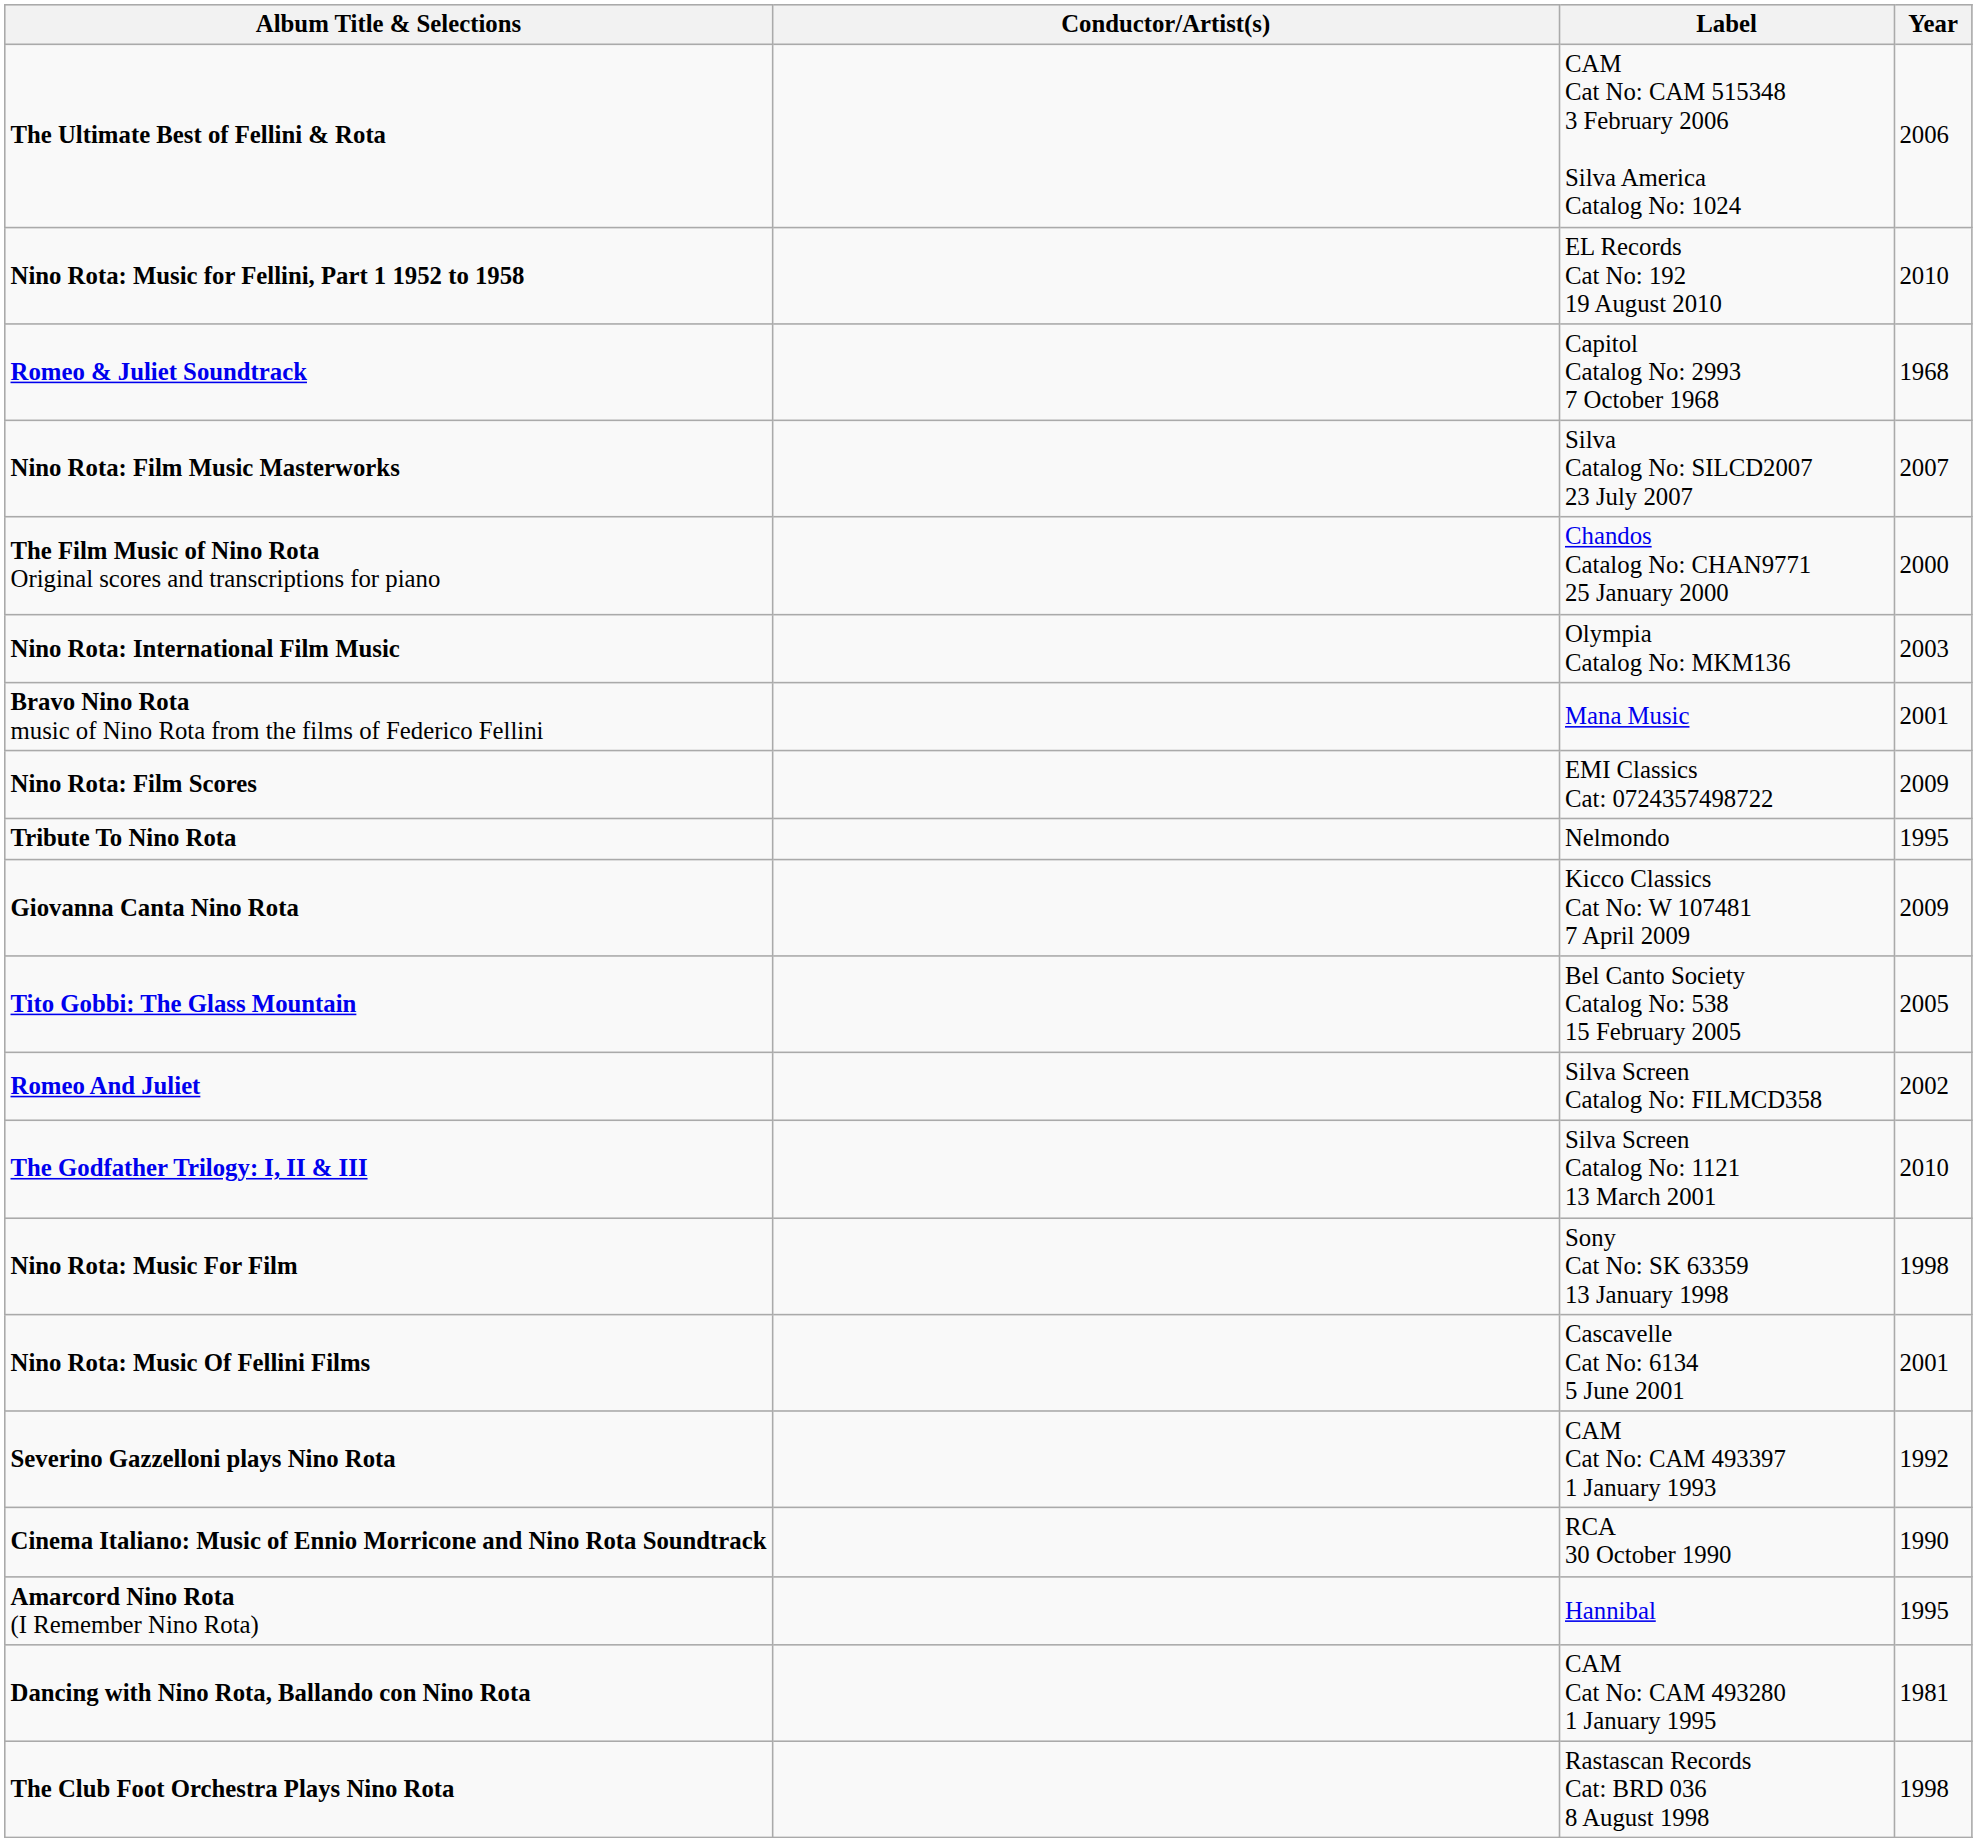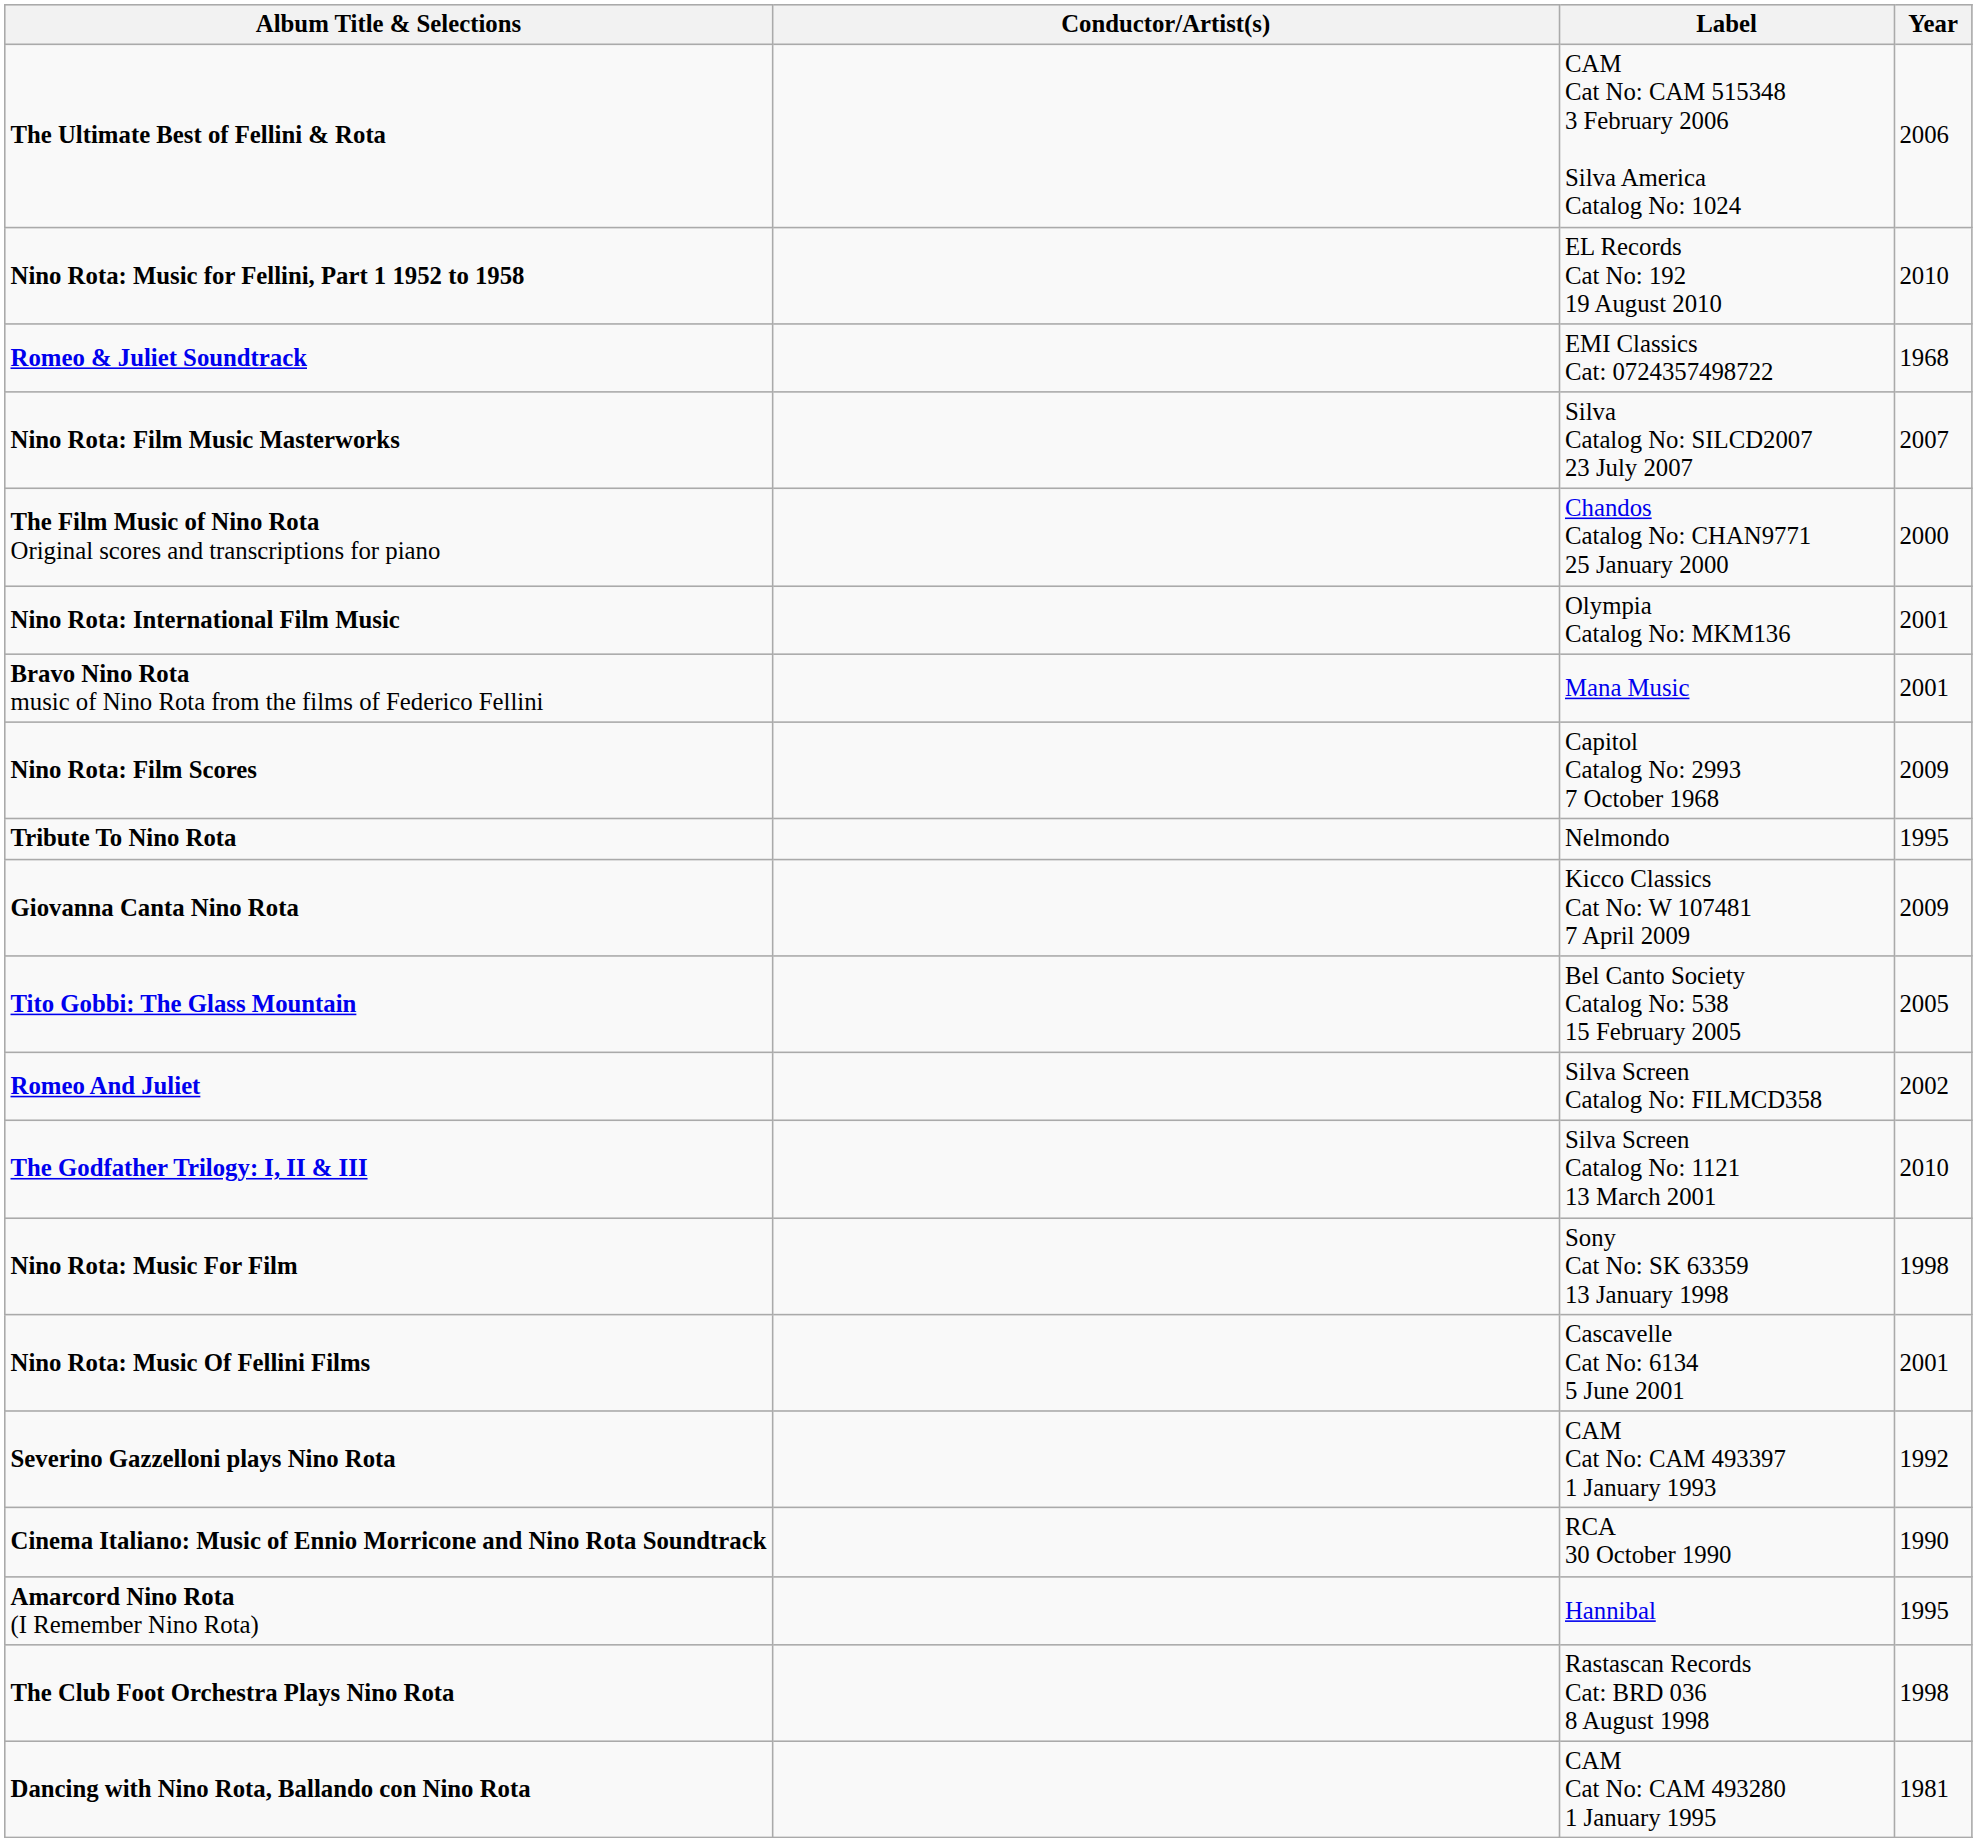 <table class="wikitable sortable" style="font-size:98%;">
 <tr>
 <th style="width:39%;">Album Title & Selections</th>
 <th style="width:40%;">Conductor/Artist(s)</th>
 <th style="width:17%;">Label</th>
 <th style="width:4%;">Year</th>
 </tr>
 <tr>
 <td><strong>The Ultimate Best of Fellini & Rota</strong><br></td>
 <td></td>
 <td>CAM<br>Cat No: CAM 515348<br>3 February 2006<br><br>Silva America<br>Catalog No: 1024</td>
 <td>2006</td>
 </tr>
 <tr>
 <td><strong>Nino Rota: Music for Fellini, Part 1 1952 to 1958</strong><br></td>
 <td></td>
 <td>EL Records<br>Cat No: 192<br>19 August 2010</td>
 <td>2010</td>
 </tr>
 <tr>
 <td><strong><a href='#'>Romeo & Juliet Soundtrack</a></strong></td>
 <td></td>
-<td>Capitol<br>Catalog No: 2993<br>7 October 1968</td>
+<td>EMI Classics<br>Cat: 0724357498722</td>
 <td>1968</td>
 </tr>
 <tr>
 <td><strong>Nino Rota: Film Music Masterworks</strong><br></td>
 <td></td>
 <td>Silva<br>Catalog No: SILCD2007<br>23 July 2007</td>
 <td>2007</td>
 </tr>
 <tr>
 <td><strong>The Film Music of Nino Rota</strong><br>Original scores and transcriptions for piano<br></td>
 <td></td>
 <td><a href='#'>Chandos</a><br>Catalog No: CHAN9771<br>25 January 2000</td>
 <td>2000</td>
 </tr>
 <tr>
 <td><strong>Nino Rota: International Film Music</strong><br></td>
 <td></td>
 <td>Olympia<br>Catalog No: MKM136</td>
-<td>2003</td>
+<td>2001</td>
 </tr>
 <tr>
 <td><strong>Bravo Nino Rota</strong><br>music of Nino Rota from the films of Federico Fellini</td>
 <td></td>
 <td><a href='#'>Mana Music</a></td>
 <td>2001</td>
 </tr>
 <tr>
 <td><strong>Nino Rota: Film Scores</strong><br></td>
 <td></td>
-<td>EMI Classics<br>Cat: 0724357498722</td>
+<td>Capitol<br>Catalog No: 2993<br>7 October 1968</td>
 <td>2009</td>
 </tr>
 <tr>
 <td><strong>Tribute To Nino Rota</strong><br></td>
 <td></td>
 <td>Nelmondo</td>
 <td>1995</td>
 </tr>
 <tr>
 <td><strong>Giovanna Canta Nino Rota</strong><br></td>
 <td></td>
 <td>Kicco Classics<br>Cat No: W 107481<br>7 April 2009</td>
 <td>2009</td>
 </tr>
 <tr>
 <td><strong><a href='#'>Tito Gobbi: The Glass Mountain</a></strong><br></td>
 <td></td>
 <td>Bel Canto Society<br>Catalog No: 538<br>15 February 2005</td>
 <td>2005</td>
 </tr>
 <tr>
 <td><strong><a href='#'>Romeo And Juliet</a></strong><br></td>
 <td></td>
 <td>Silva Screen<br>Catalog No: FILMCD358</td>
 <td>2002</td>
 </tr>
 <tr>
 <td><strong><a href='#'>The Godfather Trilogy: I, II & III</a></strong><br></td>
 <td></td>
 <td>Silva Screen<br>Catalog No: 1121<br>13 March 2001</td>
 <td>2010</td>
 </tr>
 <tr>
 <td><strong>Nino Rota: Music For Film</strong><br></td>
 <td></td>
 <td>Sony<br>Cat No: SK 63359<br>13 January 1998</td>
 <td>1998</td>
 </tr>
 <tr>
 <td><strong>Nino Rota: Music Of Fellini Films</strong><br></td>
 <td></td>
 <td>Cascavelle<br>Cat No: 6134<br>5 June 2001</td>
 <td>2001</td>
 </tr>
 <tr>
 <td><strong>Severino Gazzelloni plays Nino Rota</strong><br></td>
 <td></td>
 <td>CAM<br>Cat No: CAM 493397<br>1 January 1993</td>
 <td>1992</td>
 </tr>
 <tr>
 <td><strong>Cinema Italiano: Music of Ennio Morricone and Nino Rota Soundtrack</strong><br></td>
 <td></td>
 <td>RCA<br>30 October 1990</td>
 <td>1990</td>
 </tr>
 <tr>
 <td><strong>Amarcord Nino Rota</strong><br>(I Remember Nino Rota)</td>
 <td></td>
 <td><a href='#'>Hannibal</a></td>
 <td>1995</td>
 </tr>
 <tr>
+<td><strong>The Club Foot Orchestra Plays Nino Rota</strong><br></td>
+<td></td>
+<td>Rastascan Records<br>Cat: BRD 036<br>8 August 1998</td>
+<td>1998</td>
+</tr>
+<tr>
 <td><strong>Dancing with Nino Rota, Ballando con Nino Rota</strong><br></td>
 <td></td>
 <td>CAM<br>Cat No: CAM 493280<br>1 January 1995</td>
 <td>1981</td>
 </tr>
 <tr>
-<td><strong>The Club Foot Orchestra Plays Nino Rota</strong><br></td>
-<td></td>
-<td>Rastascan Records<br>Cat: BRD 036<br>8 August 1998</td>
-<td>1998</td>
-</tr>
-<tr>
 </tr>
 </table>
